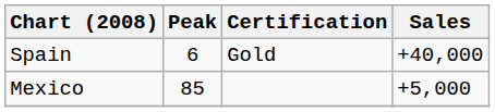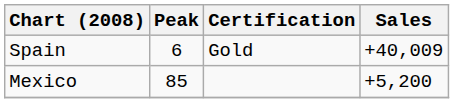 <table class="wikitable">
 <tr>
 <th>Chart (2008)</th>
 <th>Peak</th>
 <th>Certification</th>
 <th>Sales</th>
 </tr>
 <tr>
 <td>Spain</td>
 <td align="center">6</td>
 <td>Gold</td>
-<td>+40,000</td>
+<td>+40,009</td>
 </tr>
 <tr>
 <td>Mexico</td>
 <td align="center">85</td>
 <td></td>
-<td>+5,000</td>
+<td>+5,200</td>
 </tr>
 <tr>
 </tr>
 </table>
